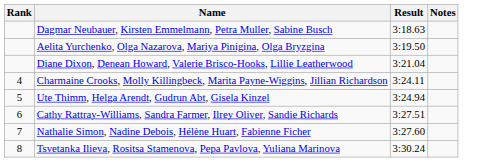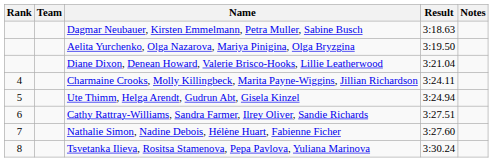 <table class="sortable wikitable">
 <tr>
 <th>Rank</th>
+<th>Team</th>
 <th>Name</th>
 <th>Result</th>
 <th>Notes</th>
 </tr>
 <tr>
 <td align="center"></td>
+<td></td>
 <td><a href='#'>Dagmar Neubauer</a>, <a href='#'>Kirsten Emmelmann</a>, <a href='#'>Petra Muller</a>, <a href='#'>Sabine Busch</a></td>
 <td>3:18.63</td>
 <td></td>
 </tr>
 <tr>
 <td align="center"></td>
+<td></td>
 <td><a href='#'>Aelita Yurchenko</a>, <a href='#'>Olga Nazarova</a>, <a href='#'>Mariya Pinigina</a>, <a href='#'>Olga Bryzgina</a></td>
 <td>3:19.50</td>
 <td></td>
 </tr>
 <tr>
 <td align="center"></td>
+<td></td>
 <td><a href='#'>Diane Dixon</a>, <a href='#'>Denean Howard</a>, <a href='#'>Valerie Brisco-Hooks</a>, <a href='#'>Lillie Leatherwood</a></td>
 <td>3:21.04</td>
 <td></td>
 </tr>
 <tr>
 <td align="center">4</td>
+<td></td>
 <td><a href='#'>Charmaine Crooks</a>, <a href='#'>Molly Killingbeck</a>, <a href='#'>Marita Payne-Wiggins</a>, <a href='#'>Jillian Richardson</a></td>
 <td>3:24.11</td>
 <td></td>
 </tr>
 <tr>
 <td align="center">5</td>
+<td></td>
 <td><a href='#'>Ute Thimm</a>, <a href='#'>Helga Arendt</a>, <a href='#'>Gudrun Abt</a>, <a href='#'>Gisela Kinzel</a></td>
 <td>3:24.94</td>
 <td></td>
 </tr>
 <tr>
 <td align="center">6</td>
+<td></td>
 <td><a href='#'>Cathy Rattray-Williams</a>, <a href='#'>Sandra Farmer</a>, <a href='#'>Ilrey Oliver</a>, <a href='#'>Sandie Richards</a></td>
 <td>3:27.51</td>
 <td></td>
 </tr>
 <tr>
 <td align="center">7</td>
+<td></td>
 <td><a href='#'>Nathalie Simon</a>, <a href='#'>Nadine Debois</a>, <a href='#'>Hélène Huart</a>, <a href='#'>Fabienne Ficher</a></td>
 <td>3:27.60</td>
 <td></td>
 </tr>
 <tr>
 <td align="center">8</td>
+<td></td>
 <td><a href='#'>Tsvetanka Ilieva</a>, <a href='#'>Rositsa Stamenova</a>, <a href='#'>Pepa Pavlova</a>, <a href='#'>Yuliana Marinova</a></td>
 <td>3:30.24</td>
 <td></td>
 </tr>
 </table>
